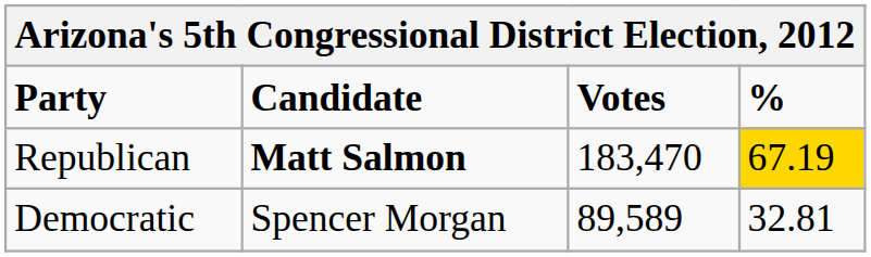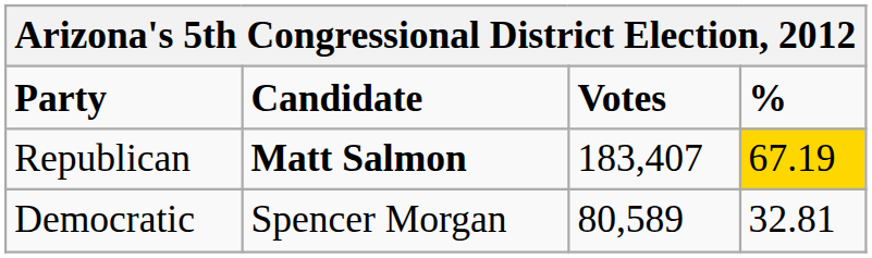 <table class="wikitable">
 <tr>
 <th colspan="4">Arizona's 5th Congressional District Election, 2012</th>
 </tr>
 <tr>
 <td><strong>Party</strong></td>
 <td><strong>Candidate</strong></td>
 <td><strong>Votes</strong></td>
 <td><strong>%</strong></td>
 </tr>
 <tr>
 <td>Republican</td>
 <td><strong>Matt Salmon</strong></td>
-<td>183,470</td>
+<td>183,407</td>
 <td style="background: gold;">67.19</td>
 </tr>
 <tr>
 <td>Democratic</td>
 <td>Spencer Morgan</td>
-<td>89,589</td>
+<td>80,589</td>
 <td>32.81</td>
 </tr>
 </table>
